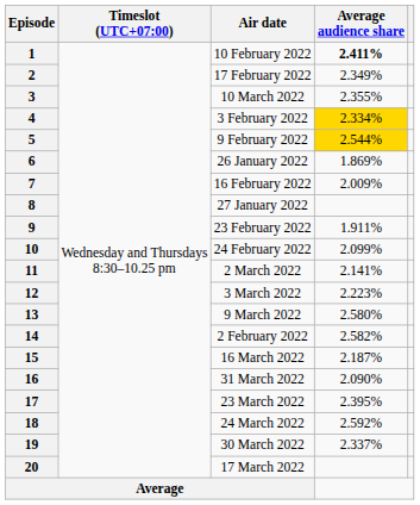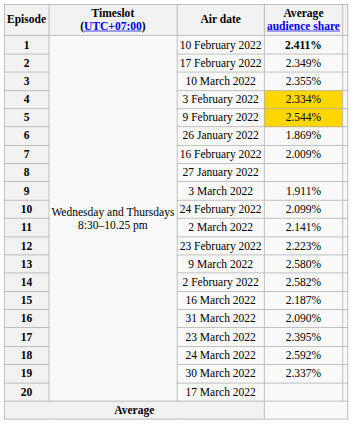 <table class="wikitable">
 <tr>
 <th>Episode<br></th>
 <th>Timeslot<br>(<a href='#'>UTC+07:00</a>)</th>
 <th>Air date</th>
 <th>Average<br><a href='#'>audience share</a></th>
 <th></th>
 </tr>
 <tr>
 <th style="text-align: center;">1</th>
 <td rowspan="20" style="text-align: center;">Wednesday and Thursdays<br>8:30–10.25 pm</td>
 <td style="text-align: center;">10 February 2022</td>
 <td style="text-align: center;"><strong>2.411%</strong></td>
 <td style="text-align: center;"></td>
 </tr>
 <tr>
 <th style="text-align: center;">2</th>
 <td style="text-align: center;">17 February 2022</td>
 <td style="text-align: center;">2.349%</td>
 <td style="text-align: center;"></td>
 </tr>
 <tr>
 <th style="text-align: center;">3</th>
 <td style="text-align: center;">10 March 2022</td>
 <td style="text-align: center;">2.355%</td>
 <td style="text-align: center;"></td>
 </tr>
 <tr>
 <th style="text-align: center;">4</th>
 <td style="text-align: center;">3 February 2022</td>
 <td style="background: gold; text-align: center;">2.334%</td>
 <td style="text-align: center;"></td>
 </tr>
 <tr>
 <th style="text-align: center;">5</th>
 <td style="text-align: center;">9 February 2022</td>
 <td style="background: gold; text-align: center;">2.544%</td>
 <td style="text-align: center;"></td>
 </tr>
 <tr>
 <th style="text-align: center;">6</th>
 <td style="text-align: center;">26 January 2022</td>
 <td style="text-align: center;">1.869%</td>
 <td style="text-align: center;"></td>
 </tr>
 <tr>
 <th style="text-align: center;">7</th>
 <td style="text-align: center;">16 February 2022</td>
 <td style="text-align: center;">2.009%</td>
 <td style="text-align: center;"></td>
 </tr>
 <tr>
 <th style="text-align: center;">8</th>
 <td style="text-align: center;">27 January 2022</td>
 <td style="text-align: center;"></td>
 <td style="text-align: center;"></td>
 </tr>
 <tr>
 <th style="text-align: center;">9</th>
-<td style="text-align: center;">23 February 2022</td>
+<td style="text-align: center;">3 March 2022</td>
 <td style="text-align: center;">1.911%</td>
 <td style="text-align: center;"></td>
 </tr>
 <tr>
 <th style="text-align: center;">10</th>
 <td style="text-align: center;">24 February 2022</td>
 <td style="text-align: center;">2.099%</td>
 <td style="text-align: center;"></td>
 </tr>
 <tr>
 <th style="text-align: center;">11</th>
 <td style="text-align: center;">2 March 2022</td>
 <td style="text-align: center;">2.141%</td>
 <td style="text-align: center;"></td>
 </tr>
 <tr>
 <th style="text-align: center;">12</th>
-<td style="text-align: center;">3 March 2022</td>
+<td style="text-align: center;">23 February 2022</td>
 <td style="text-align: center;">2.223%</td>
 <td style="text-align: center;"></td>
 </tr>
 <tr>
 <th style="text-align: center;">13</th>
 <td style="text-align: center;">9 March 2022</td>
 <td style="text-align: center;">2.580%</td>
 <td style="text-align: center;"></td>
 </tr>
 <tr>
 <th style="text-align: center;">14</th>
 <td style="text-align: center;">2 February 2022</td>
 <td style="text-align: center;">2.582%</td>
 <td style="text-align: center;"></td>
 </tr>
 <tr>
 <th style="text-align: center;">15</th>
 <td style="text-align: center;">16 March 2022</td>
 <td style="text-align: center;">2.187%</td>
 <td style="text-align: center;"></td>
 </tr>
 <tr>
 <th style="text-align: center;">16</th>
 <td style="text-align: center;">31 March 2022</td>
 <td style="text-align: center;">2.090%</td>
 <td style="text-align: center;"></td>
 </tr>
 <tr>
 <th style="text-align: center;">17</th>
 <td style="text-align: center;">23 March 2022</td>
 <td style="text-align: center;">2.395%</td>
 <td style="text-align: center;"></td>
 </tr>
 <tr>
 <th style="text-align: center;">18</th>
 <td style="text-align: center;">24 March 2022</td>
 <td style="text-align: center;">2.592%</td>
 <td style="text-align: center;"></td>
 </tr>
 <tr>
 <th style="text-align: center;">19</th>
 <td style="text-align: center;">30 March 2022</td>
 <td style="text-align: center;">2.337%</td>
 <td style="text-align: center;"></td>
 </tr>
 <tr>
 <th style="text-align: center;">20</th>
 <td style="text-align: center;">17 March 2022</td>
 <td style="text-align: center;"></td>
 <td style="text-align: center;"></td>
 </tr>
 <tr>
 <th colspan="3" style="text-align: center;">Average</th>
 <td colspan="2" style="text-align: center;"> </td>
 </tr>
 </table>
